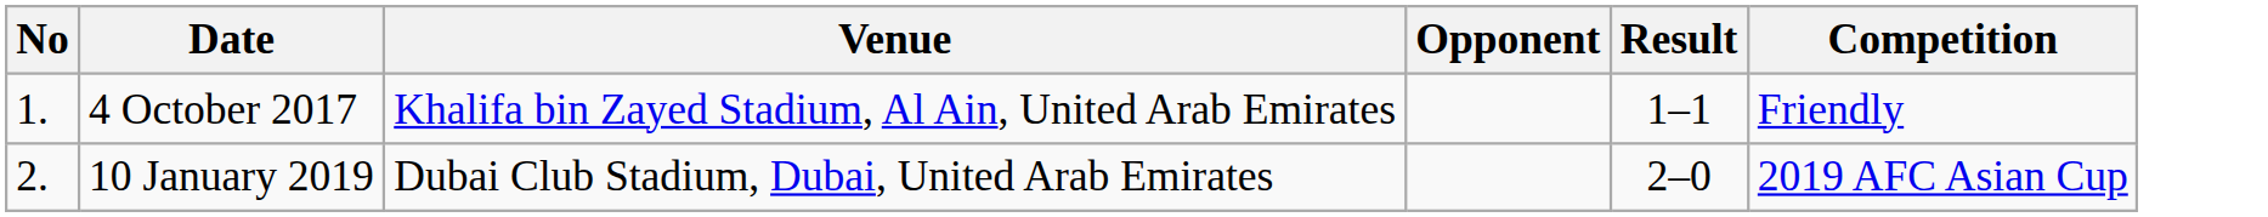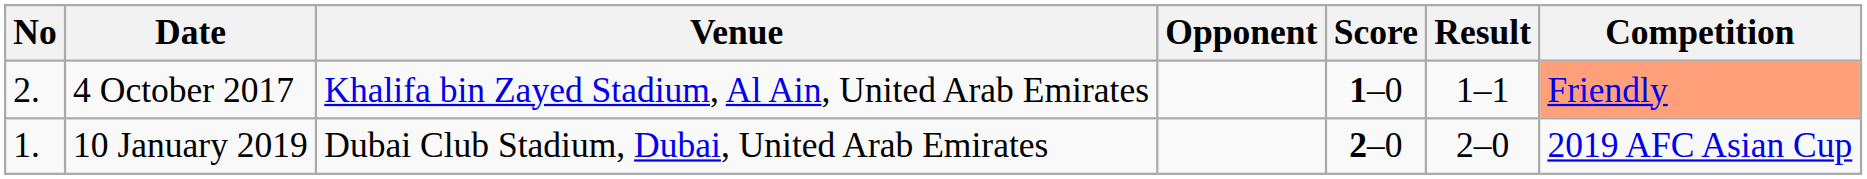 <table class="wikitable" style="font-size:100%;">
 <tr>
 <th>No</th>
 <th>Date</th>
 <th>Venue</th>
 <th>Opponent</th>
+<th>Score</th>
 <th>Result</th>
 <th>Competition</th>
 </tr>
 <tr>
-<td>1.</td>
+<td>2.</td>
 <td>4 October 2017</td>
 <td><a href='#'>Khalifa bin Zayed Stadium</a>, <a href='#'>Al Ain</a>, United Arab Emirates</td>
 <td></td>
+<td align=center><strong>1</strong>–0</td>
 <td align=center>1–1</td>
-<td><a href='#'>Friendly</a></td>
+<td style="background: lightsalmon;"><a href='#'>Friendly</a></td>
 </tr>
 <tr>
-<td>2.</td>
+<td>1.</td>
 <td>10 January 2019</td>
 <td>Dubai Club Stadium, <a href='#'>Dubai</a>, United Arab Emirates</td>
 <td></td>
+<td align=center><strong>2</strong>–0</td>
 <td align=center>2–0</td>
 <td><a href='#'>2019 AFC Asian Cup</a></td>
 </tr>
 </table>
